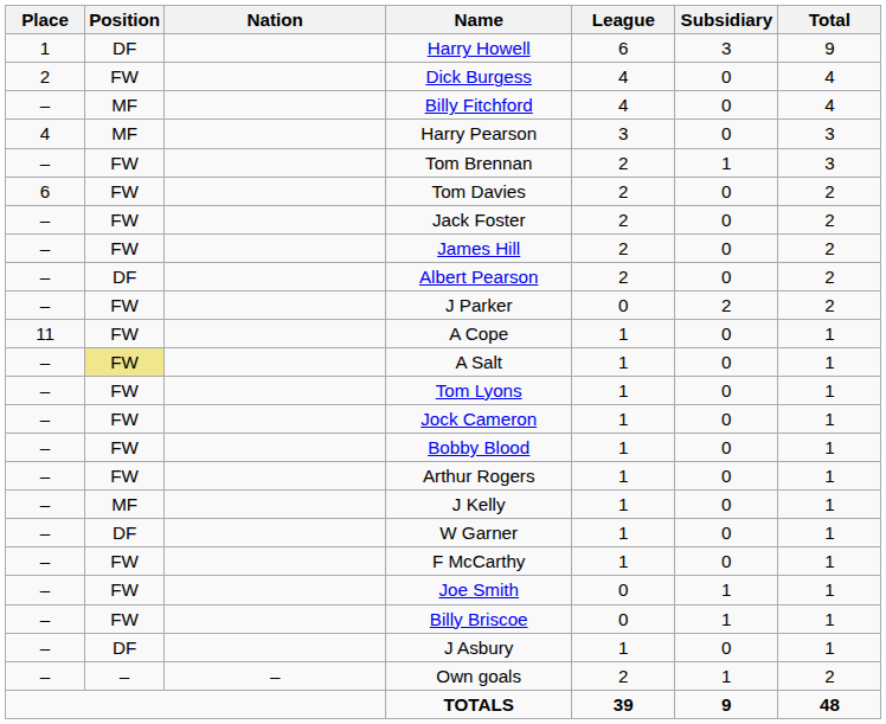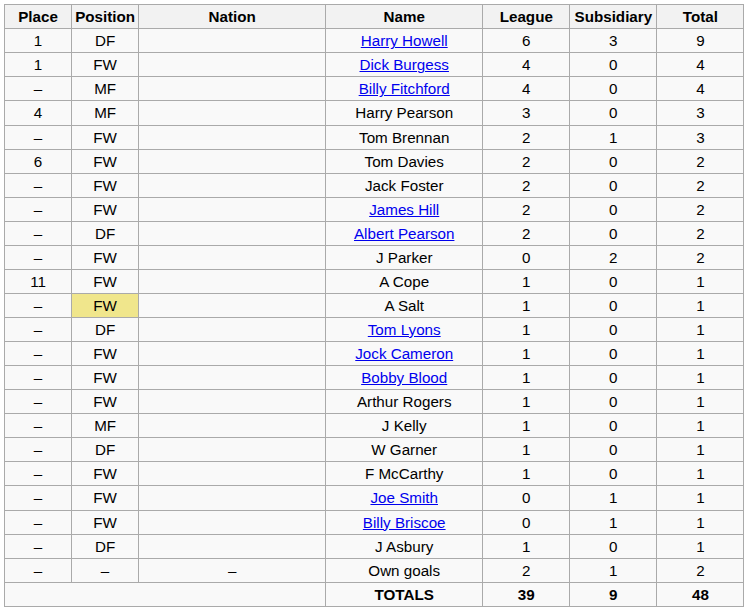 <table class="wikitable" style="font-size: 95%; text-align: center;">
 <tr>
 <th width=60>Place</th>
 <th width=60>Position</th>
 <th width=180>Nation</th>
 <th width=150>Name</th>
 <th width=80>League</th>
 <th width=80>Subsidiary</th>
 <th width=80>Total</th>
 </tr>
 <tr>
 <td>1</td>
 <td>DF</td>
 <td></td>
 <td><a href='#'>Harry Howell</a></td>
 <td>6</td>
 <td>3</td>
 <td>9</td>
 </tr>
 <tr>
-<td>2</td>
+<td>1</td>
 <td>FW</td>
 <td></td>
 <td><a href='#'>Dick Burgess</a></td>
 <td>4</td>
 <td>0</td>
 <td>4</td>
 </tr>
 <tr>
 <td>–</td>
 <td>MF</td>
 <td></td>
 <td><a href='#'>Billy Fitchford</a></td>
 <td>4</td>
 <td>0</td>
 <td>4</td>
 </tr>
 <tr>
 <td>4</td>
 <td>MF</td>
 <td></td>
 <td>Harry Pearson</td>
 <td>3</td>
 <td>0</td>
 <td>3</td>
 </tr>
 <tr>
 <td>–</td>
 <td>FW</td>
 <td></td>
 <td>Tom Brennan</td>
 <td>2</td>
 <td>1</td>
 <td>3</td>
 </tr>
 <tr>
 <td>6</td>
 <td>FW</td>
 <td></td>
 <td>Tom Davies</td>
 <td>2</td>
 <td>0</td>
 <td>2</td>
 </tr>
 <tr>
 <td>–</td>
 <td>FW</td>
 <td></td>
 <td>Jack Foster</td>
 <td>2</td>
 <td>0</td>
 <td>2</td>
 </tr>
 <tr>
 <td>–</td>
 <td>FW</td>
 <td></td>
 <td><a href='#'>James Hill</a></td>
 <td>2</td>
 <td>0</td>
 <td>2</td>
 </tr>
 <tr>
 <td>–</td>
 <td>DF</td>
 <td></td>
 <td><a href='#'>Albert Pearson</a></td>
 <td>2</td>
 <td>0</td>
 <td>2</td>
 </tr>
 <tr>
 <td>–</td>
 <td>FW</td>
 <td></td>
 <td>J Parker</td>
 <td>0</td>
 <td>2</td>
 <td>2</td>
 </tr>
 <tr>
 <td>11</td>
 <td>FW</td>
 <td></td>
 <td>A Cope</td>
 <td>1</td>
 <td>0</td>
 <td>1</td>
 </tr>
 <tr>
 <td>–</td>
 <td style="background: khaki;">FW</td>
 <td></td>
 <td>A Salt</td>
 <td>1</td>
 <td>0</td>
 <td>1</td>
 </tr>
 <tr>
 <td>–</td>
-<td>FW</td>
+<td>DF</td>
 <td></td>
 <td><a href='#'>Tom Lyons</a></td>
 <td>1</td>
 <td>0</td>
 <td>1</td>
 </tr>
 <tr>
 <td>–</td>
 <td>FW</td>
 <td></td>
 <td><a href='#'>Jock Cameron</a></td>
 <td>1</td>
 <td>0</td>
 <td>1</td>
 </tr>
 <tr>
 <td>–</td>
 <td>FW</td>
 <td></td>
 <td><a href='#'>Bobby Blood</a></td>
 <td>1</td>
 <td>0</td>
 <td>1</td>
 </tr>
 <tr>
 <td>–</td>
 <td>FW</td>
 <td></td>
 <td>Arthur Rogers</td>
 <td>1</td>
 <td>0</td>
 <td>1</td>
 </tr>
 <tr>
 <td>–</td>
 <td>MF</td>
 <td></td>
 <td>J Kelly</td>
 <td>1</td>
 <td>0</td>
 <td>1</td>
 </tr>
 <tr>
 <td>–</td>
 <td>DF</td>
 <td></td>
 <td>W Garner</td>
 <td>1</td>
 <td>0</td>
 <td>1</td>
 </tr>
 <tr>
 <td>–</td>
 <td>FW</td>
 <td></td>
 <td>F McCarthy</td>
 <td>1</td>
 <td>0</td>
 <td>1</td>
 </tr>
 <tr>
 <td>–</td>
 <td>FW</td>
 <td></td>
 <td><a href='#'>Joe Smith</a></td>
 <td>0</td>
 <td>1</td>
 <td>1</td>
 </tr>
 <tr>
 <td>–</td>
 <td>FW</td>
 <td></td>
 <td><a href='#'>Billy Briscoe</a></td>
 <td>0</td>
 <td>1</td>
 <td>1</td>
 </tr>
 <tr>
 <td>–</td>
 <td>DF</td>
 <td></td>
 <td>J Asbury</td>
 <td>1</td>
 <td>0</td>
 <td>1</td>
 </tr>
 <tr>
 <td>–</td>
 <td>–</td>
 <td>–</td>
 <td>Own goals</td>
 <td>2</td>
 <td>1</td>
 <td>2</td>
 </tr>
 <tr>
 <td colspan="3"></td>
 <td><strong>TOTALS</strong></td>
 <td><strong>39</strong></td>
 <td><strong>9</strong></td>
 <td><strong>48</strong></td>
 </tr>
 </table>
